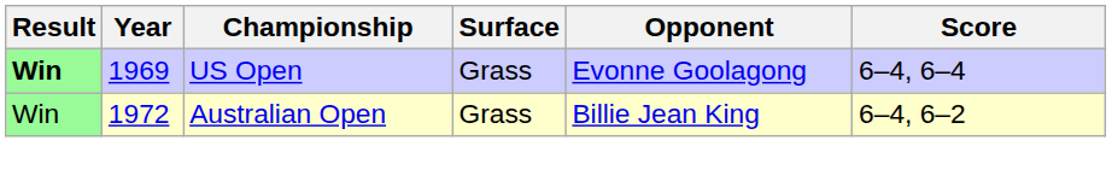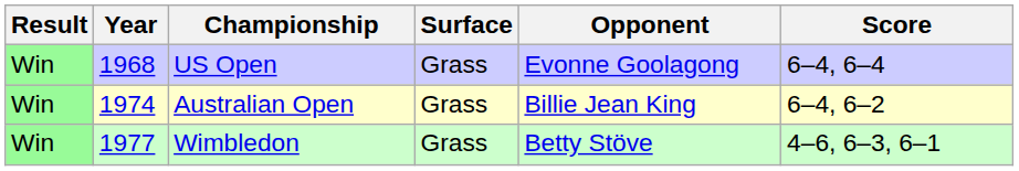 <table class='sortable wikitable'>
 <tr>
 <th style="width:40px">Result</th>
 <th style="width:40px">Year</th>
 <th style="width:150px">Championship</th>
 <th style="width:50px">Surface</th>
 <th style="width:160px">Opponent</th>
 <th style="width:140px" class="unsortable">Score</th>
 </tr>
 <tr bgcolor="#ccccff">
-<td style="background:#98fb98;"><strong>Win</strong></td>
-<td><a href='#'>1969</a></td>
+<td style="background:#98fb98;">Win</td>
+<td><a href='#'>1968</a></td>
 <td><a href='#'>US Open</a></td>
 <td>Grass</td>
 <td> <a href='#'>Evonne Goolagong</a></td>
 <td>6–4, 6–4</td>
 </tr>
 <tr bgcolor="#ffffcc">
 <td style="background:#98fb98;">Win</td>
-<td><a href='#'>1972</a></td>
+<td><a href='#'>1974</a></td>
 <td><a href='#'>Australian Open</a></td>
 <td>Grass</td>
 <td> <a href='#'>Billie Jean King</a></td>
 <td>6–4, 6–2</td>
 </tr>
+<tr bgcolor="#ccffcc">
+<td style="background:#98fb98;">Win</td>
+<td><a href='#'>1977</a></td>
+<td><a href='#'>Wimbledon</a></td>
+<td>Grass</td>
+<td> <a href='#'>Betty Stöve</a></td>
+<td>4–6, 6–3, 6–1</td>
+</tr>
 </table>
